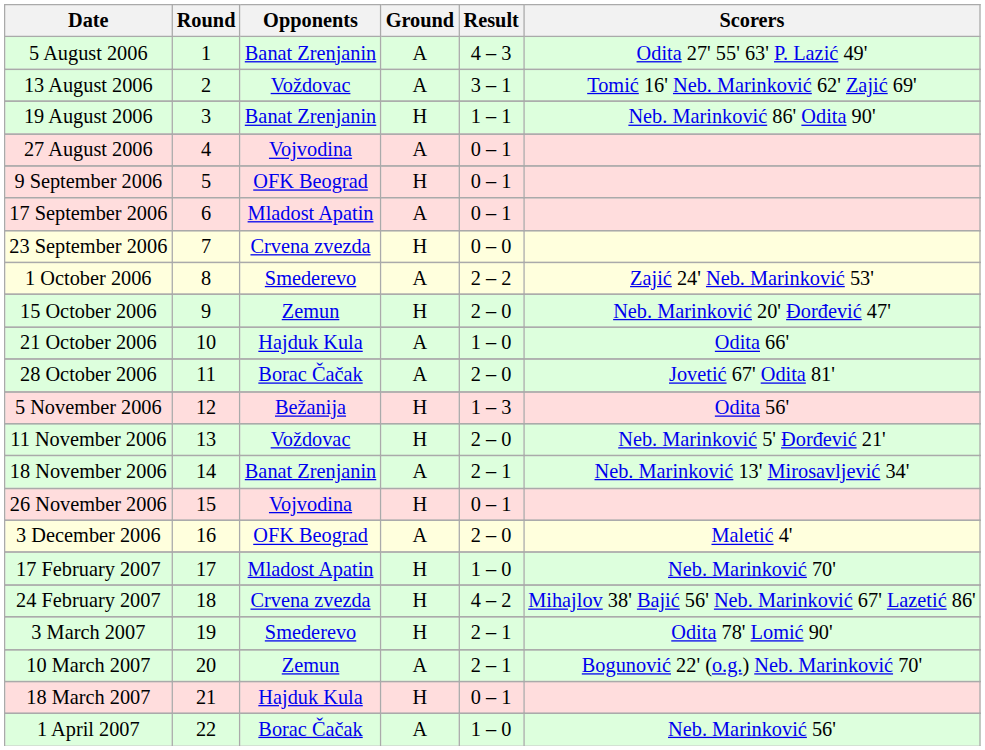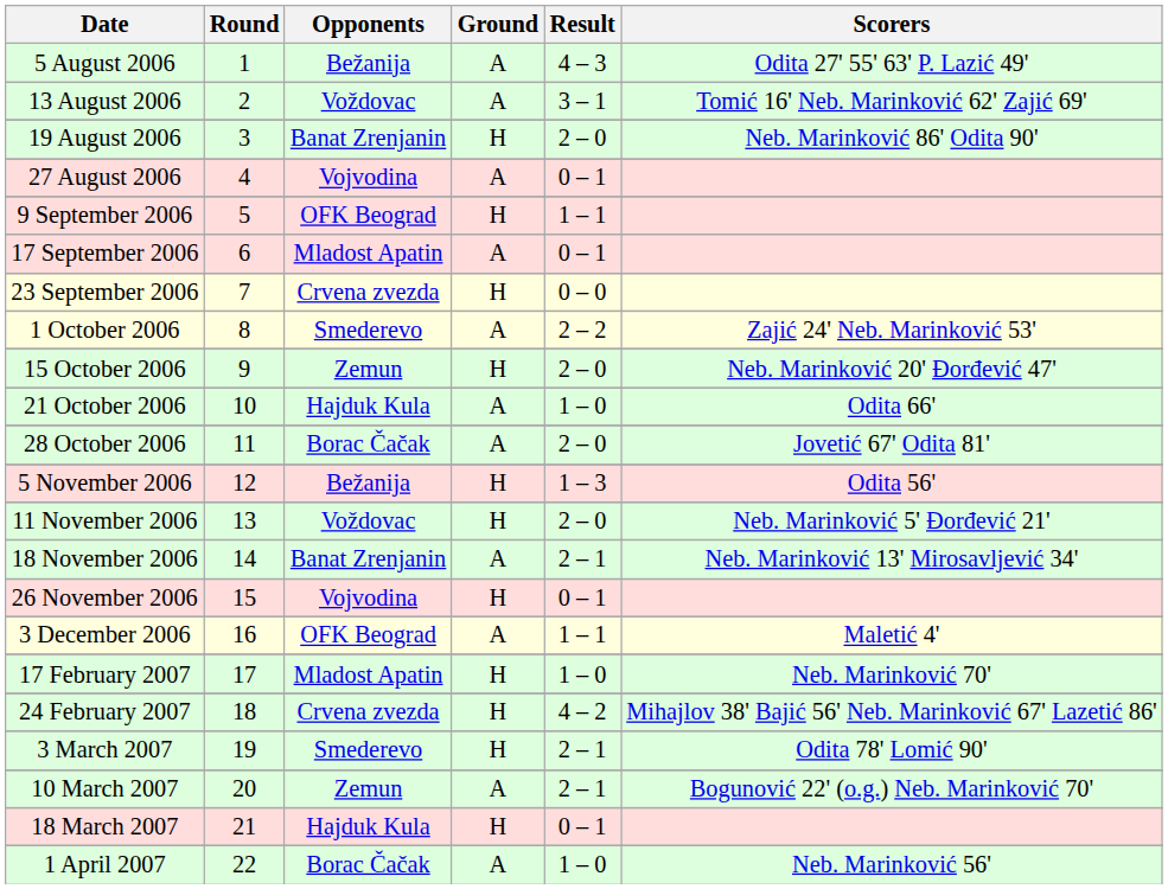 <table class="wikitable" style="text-align:center">
 <tr>
 <th>Date</th>
 <th>Round</th>
 <th>Opponents</th>
 <th>Ground</th>
 <th>Result</th>
 <th>Scorers</th>
 </tr>
 <tr bgcolor="#ddffdd">
 <td>5 August 2006</td>
 <td>1</td>
-<td><a href='#'>Banat Zrenjanin</a></td>
+<td><a href='#'>Bežanija</a></td>
 <td>A</td>
 <td>4 – 3</td>
 <td><a href='#'>Odita</a> 27'  55'  63' <a href='#'>P. Lazić</a> 49'</td>
 </tr>
 <tr>
 </tr>
 <tr bgcolor="#ddffdd">
 <td>13 August 2006</td>
 <td>2</td>
 <td><a href='#'>Voždovac</a></td>
 <td>A</td>
 <td>3 – 1</td>
 <td><a href='#'>Tomić</a> 16' <a href='#'>Neb. Marinković</a> 62' <a href='#'>Zajić</a> 69'</td>
 </tr>
 <tr>
 </tr>
 <tr bgcolor="#ddffdd">
 <td>19 August 2006</td>
 <td>3</td>
 <td><a href='#'>Banat Zrenjanin</a></td>
 <td>H</td>
-<td>1 – 1</td>
+<td>2 – 0</td>
 <td><a href='#'>Neb. Marinković</a> 86' <a href='#'>Odita</a> 90'</td>
 </tr>
 <tr>
 </tr>
 <tr bgcolor="#ffdddd">
 <td>27 August 2006</td>
 <td>4</td>
 <td><a href='#'>Vojvodina</a></td>
 <td>A</td>
 <td>0 – 1</td>
 <td></td>
 </tr>
 <tr>
 </tr>
 <tr bgcolor="#ffdddd">
 <td>9 September 2006</td>
 <td>5</td>
 <td><a href='#'>OFK Beograd</a></td>
 <td>H</td>
-<td>0 – 1</td>
+<td>1 – 1</td>
 <td></td>
 </tr>
 <tr>
 </tr>
 <tr bgcolor="#ffdddd">
 <td>17 September 2006</td>
 <td>6</td>
 <td><a href='#'>Mladost Apatin</a></td>
 <td>A</td>
 <td>0 – 1</td>
 <td></td>
 </tr>
 <tr>
 </tr>
 <tr bgcolor="#ffffdd">
 <td>23 September 2006</td>
 <td>7</td>
 <td><a href='#'>Crvena zvezda</a></td>
 <td>H</td>
 <td>0 – 0</td>
 <td></td>
 </tr>
 <tr>
 </tr>
 <tr bgcolor="#ffffdd">
 <td>1 October 2006</td>
 <td>8</td>
 <td><a href='#'>Smederevo</a></td>
 <td>A</td>
 <td>2 – 2</td>
 <td><a href='#'>Zajić</a> 24' <a href='#'>Neb. Marinković</a> 53'</td>
 </tr>
 <tr>
 </tr>
 <tr bgcolor="#ddffdd">
 <td>15 October 2006</td>
 <td>9</td>
 <td><a href='#'>Zemun</a></td>
 <td>H</td>
 <td>2 – 0</td>
 <td><a href='#'>Neb. Marinković</a> 20' <a href='#'>Đorđević</a> 47'</td>
 </tr>
 <tr>
 </tr>
 <tr bgcolor="#ddffdd">
 <td>21 October 2006</td>
 <td>10</td>
 <td><a href='#'>Hajduk Kula</a></td>
 <td>A</td>
 <td>1 – 0</td>
 <td><a href='#'>Odita</a> 66'</td>
 </tr>
 <tr>
 </tr>
 <tr bgcolor="#ddffdd">
 <td>28 October 2006</td>
 <td>11</td>
 <td><a href='#'>Borac Čačak</a></td>
 <td>A</td>
 <td>2 – 0</td>
 <td><a href='#'>Jovetić</a> 67' <a href='#'>Odita</a> 81'</td>
 </tr>
 <tr>
 </tr>
 <tr bgcolor="#ffdddd">
 <td>5 November 2006</td>
 <td>12</td>
 <td><a href='#'>Bežanija</a></td>
 <td>H</td>
 <td>1 – 3</td>
 <td><a href='#'>Odita</a> 56'</td>
 </tr>
 <tr>
 </tr>
 <tr bgcolor="#ddffdd">
 <td>11 November 2006</td>
 <td>13</td>
 <td><a href='#'>Voždovac</a></td>
 <td>H</td>
 <td>2 – 0</td>
 <td><a href='#'>Neb. Marinković</a> 5' <a href='#'>Đorđević</a> 21'</td>
 </tr>
 <tr>
 </tr>
 <tr bgcolor="#ddffdd">
 <td>18 November 2006</td>
 <td>14</td>
 <td><a href='#'>Banat Zrenjanin</a></td>
 <td>A</td>
 <td>2 – 1</td>
 <td><a href='#'>Neb. Marinković</a> 13' <a href='#'>Mirosavljević</a> 34'</td>
 </tr>
 <tr>
 </tr>
 <tr bgcolor="#ffdddd">
 <td>26 November 2006</td>
 <td>15</td>
 <td><a href='#'>Vojvodina</a></td>
 <td>H</td>
 <td>0 – 1</td>
 <td></td>
 </tr>
 <tr>
 </tr>
 <tr bgcolor="#ffffdd">
 <td>3 December 2006</td>
 <td>16</td>
 <td><a href='#'>OFK Beograd</a></td>
 <td>A</td>
-<td>2 – 0</td>
+<td>1 – 1</td>
 <td><a href='#'>Maletić</a> 4'</td>
 </tr>
 <tr>
 </tr>
 <tr bgcolor="#ddffdd">
 <td>17 February 2007</td>
 <td>17</td>
 <td><a href='#'>Mladost Apatin</a></td>
 <td>H</td>
 <td>1 – 0</td>
 <td><a href='#'>Neb. Marinković</a> 70'</td>
 </tr>
 <tr>
 </tr>
 <tr bgcolor="#ddffdd">
 <td>24 February 2007</td>
 <td>18</td>
 <td><a href='#'>Crvena zvezda</a></td>
 <td>H</td>
 <td>4 – 2</td>
 <td><a href='#'>Mihajlov</a> 38' <a href='#'>Bajić</a> 56' <a href='#'>Neb. Marinković</a> 67' <a href='#'>Lazetić</a> 86'</td>
 </tr>
 <tr>
 </tr>
 <tr bgcolor="#ddffdd">
 <td>3 March 2007</td>
 <td>19</td>
 <td><a href='#'>Smederevo</a></td>
 <td>H</td>
 <td>2 – 1</td>
 <td><a href='#'>Odita</a> 78' <a href='#'>Lomić</a> 90'</td>
 </tr>
 <tr>
 </tr>
 <tr bgcolor="#ddffdd">
 <td>10 March 2007</td>
 <td>20</td>
 <td><a href='#'>Zemun</a></td>
 <td>A</td>
 <td>2 – 1</td>
 <td><a href='#'>Bogunović</a> 22' (<a href='#'>o.g.</a>) <a href='#'>Neb. Marinković</a> 70'</td>
 </tr>
 <tr>
 </tr>
 <tr bgcolor="#ffdddd">
 <td>18 March 2007</td>
 <td>21</td>
 <td><a href='#'>Hajduk Kula</a></td>
 <td>H</td>
 <td>0 – 1</td>
 <td></td>
 </tr>
 <tr>
 </tr>
 <tr bgcolor="#ddffdd">
 <td>1 April 2007</td>
 <td>22</td>
 <td><a href='#'>Borac Čačak</a></td>
 <td>A</td>
 <td>1 – 0</td>
 <td><a href='#'>Neb. Marinković</a> 56'</td>
 </tr>
 </table>
